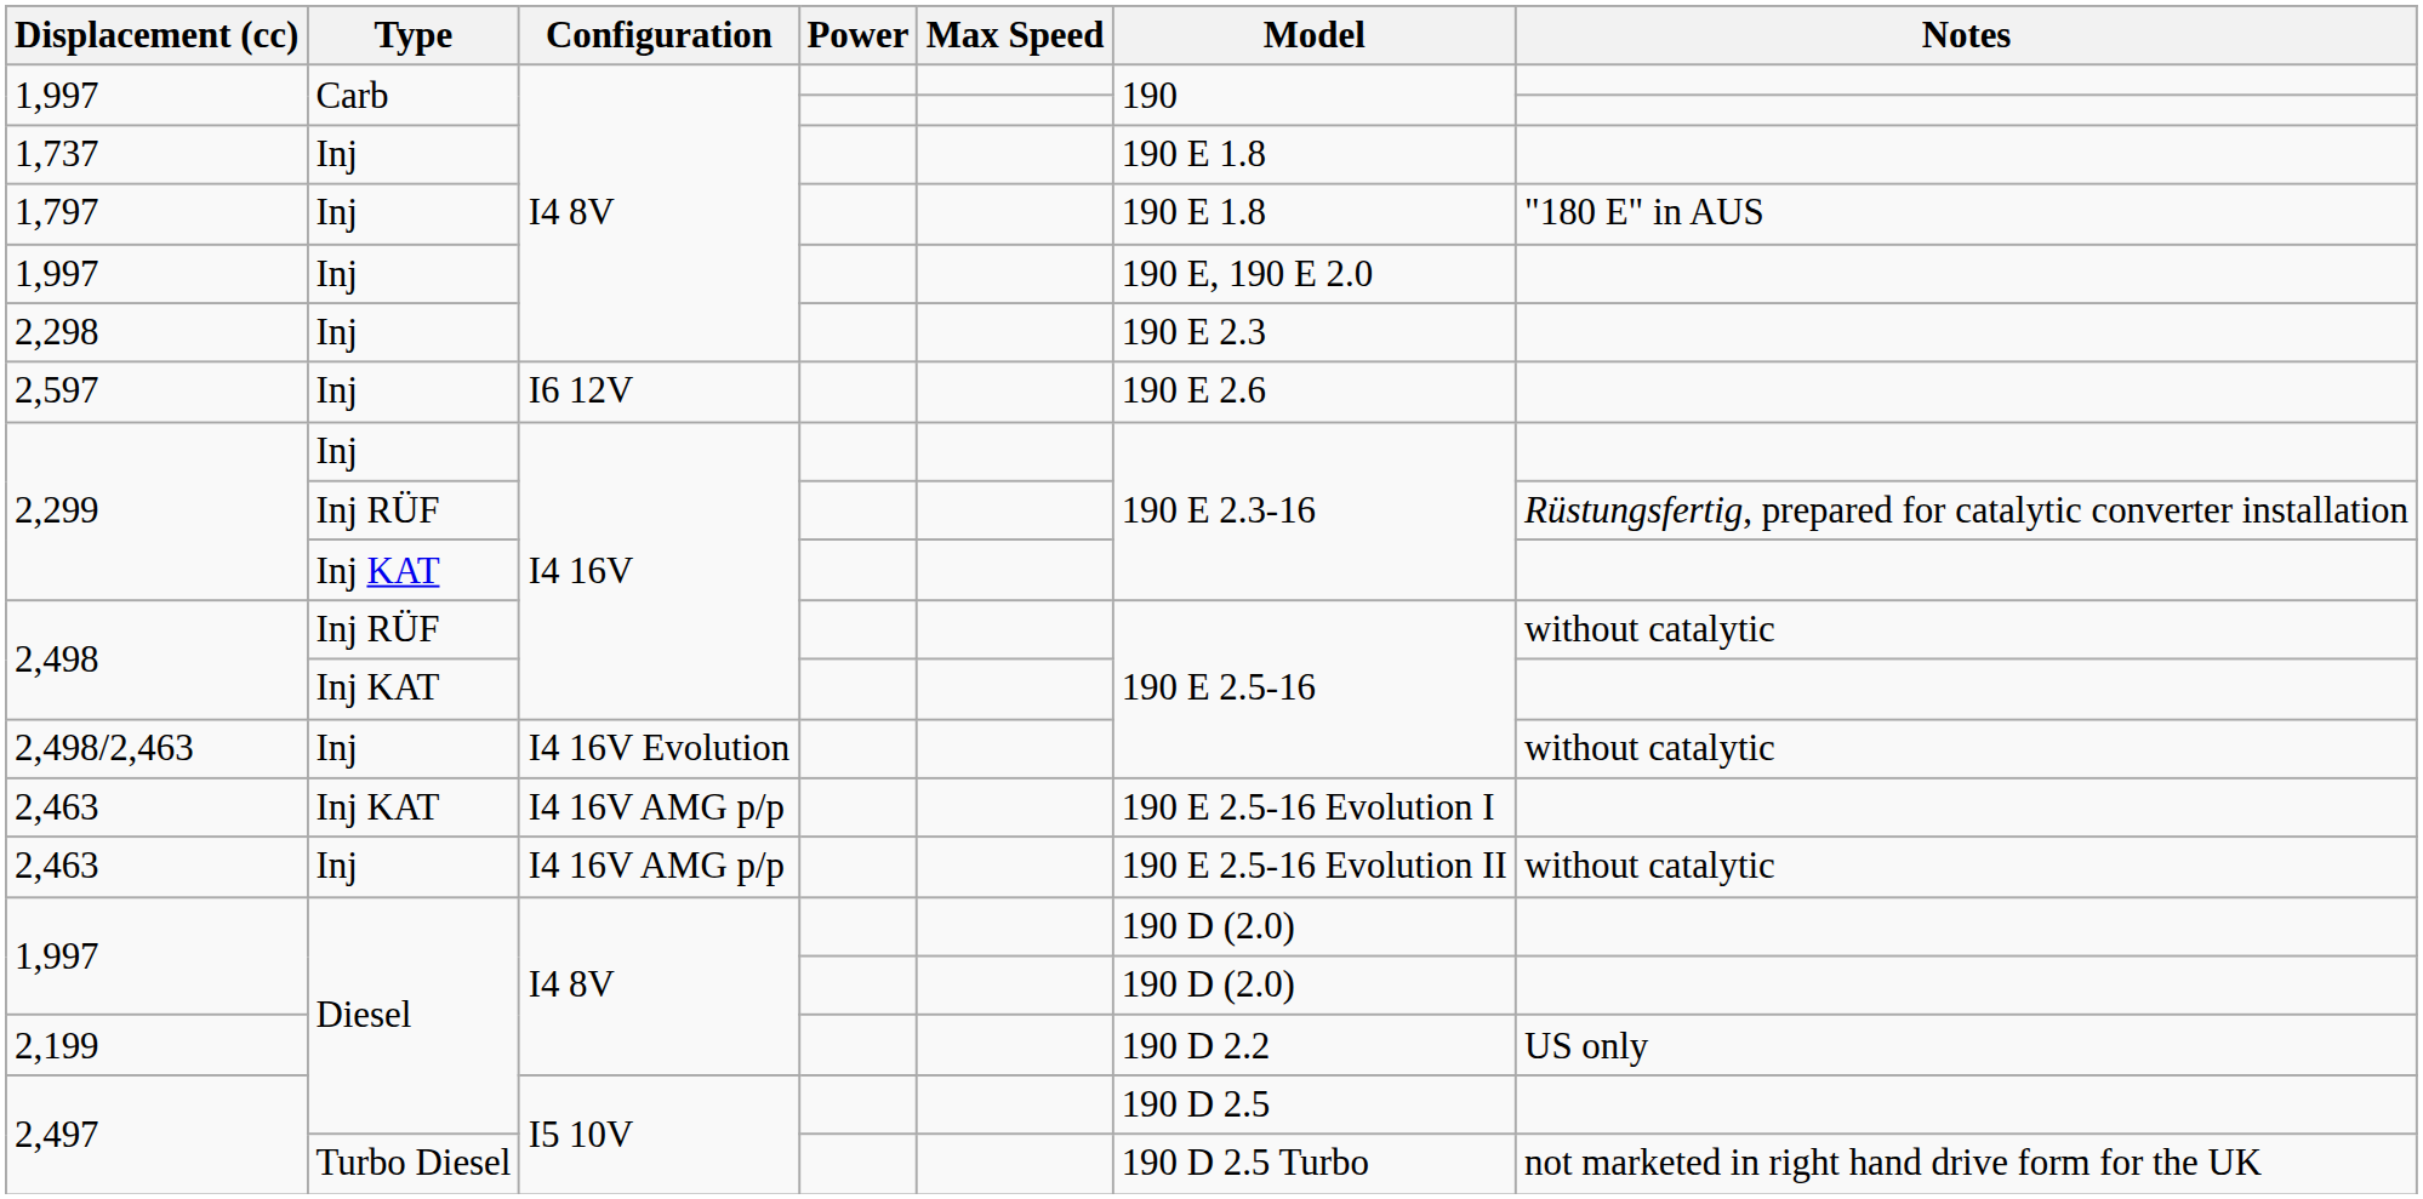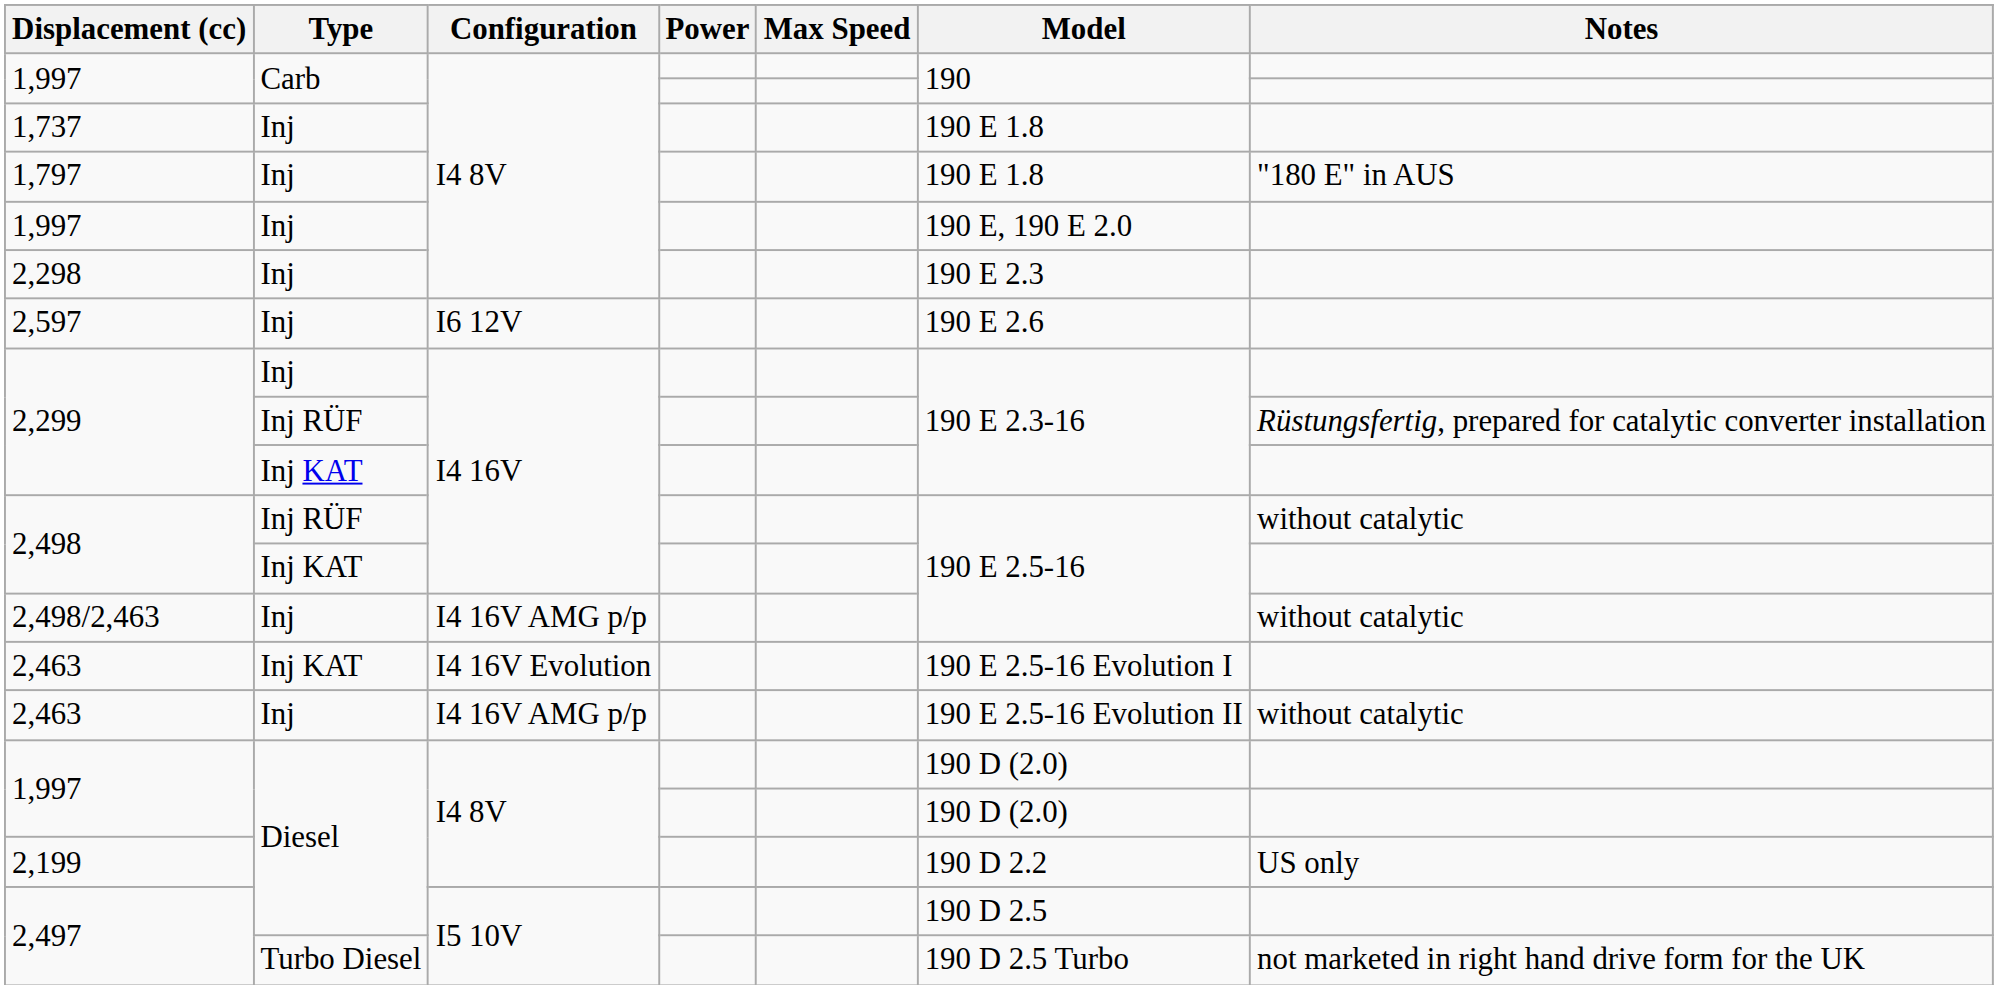 <table class="wikitable">
 <tr>
 <th>Displacement (cc)</th>
 <th>Type</th>
 <th>Configuration</th>
 <th>Power</th>
 <th>Max Speed</th>
 <th>Model</th>
 <th>Notes</th>
 </tr>
 <tr>
 <td rowspan = "2">1,997</td>
 <td rowspan = "2">Carb</td>
 <td rowspan = "6">I4 8V</td>
 <td></td>
 <td></td>
 <td rowspan = "2">190</td>
 <td></td>
 </tr>
 <tr>
 <td></td>
 <td></td>
 <td></td>
 </tr>
 <tr>
 <td>1,737</td>
 <td>Inj</td>
 <td></td>
 <td></td>
 <td>190 E 1.8</td>
 <td></td>
 </tr>
 <tr>
 <td>1,797</td>
 <td>Inj</td>
 <td></td>
 <td></td>
 <td>190 E 1.8</td>
 <td>"180 E" in AUS</td>
 </tr>
 <tr>
 <td>1,997</td>
 <td>Inj</td>
 <td></td>
 <td></td>
 <td>190 E, 190 E 2.0</td>
 <td></td>
 </tr>
 <tr>
 <td>2,298</td>
 <td>Inj</td>
 <td></td>
 <td></td>
 <td>190 E 2.3</td>
 <td></td>
 </tr>
 <tr>
 <td>2,597</td>
 <td>Inj</td>
 <td>I6 12V</td>
 <td></td>
 <td></td>
 <td>190 E 2.6</td>
 <td></td>
 </tr>
 <tr>
 <td rowspan = "3">2,299</td>
 <td>Inj</td>
 <td rowspan = "5">I4 16V</td>
 <td></td>
 <td></td>
 <td rowspan = "3">190 E 2.3-16</td>
 <td></td>
 </tr>
 <tr>
 <td>Inj RÜF</td>
 <td></td>
 <td></td>
 <td><em>Rüstungsfertig</em>, prepared for catalytic converter installation</td>
 </tr>
 <tr>
 <td>Inj <a href='#'>KAT</a></td>
 <td></td>
 <td></td>
 <td></td>
 </tr>
 <tr>
 <td rowspan = "2">2,498</td>
 <td>Inj RÜF</td>
 <td></td>
 <td></td>
 <td rowspan = "3">190 E 2.5-16</td>
 <td>without catalytic</td>
 </tr>
 <tr>
 <td>Inj KAT</td>
 <td></td>
 <td></td>
 <td></td>
 </tr>
 <tr>
 <td>2,498/2,463</td>
 <td>Inj</td>
-<td>I4 16V Evolution</td>
+<td>I4 16V AMG p/p</td>
 <td></td>
 <td></td>
 <td>without catalytic</td>
 </tr>
 <tr>
 <td>2,463</td>
 <td>Inj KAT</td>
-<td>I4 16V AMG p/p</td>
+<td>I4 16V Evolution</td>
 <td></td>
 <td></td>
 <td>190 E 2.5-16 Evolution I</td>
 <td></td>
 </tr>
 <tr>
 <td>2,463</td>
 <td>Inj</td>
 <td>I4 16V AMG p/p</td>
 <td></td>
 <td></td>
 <td>190 E 2.5-16 Evolution II</td>
 <td>without catalytic</td>
 </tr>
 <tr>
 <td rowspan = "2">1,997</td>
 <td rowspan = "4">Diesel</td>
 <td rowspan = "3">I4 8V</td>
 <td></td>
 <td></td>
 <td>190 D (2.0)</td>
 <td></td>
 </tr>
 <tr>
 <td></td>
 <td></td>
 <td>190 D (2.0)</td>
 <td></td>
 </tr>
 <tr>
 <td>2,199</td>
 <td></td>
 <td></td>
 <td>190 D 2.2</td>
 <td>US only</td>
 </tr>
 <tr>
 <td rowspan = "2">2,497</td>
 <td rowspan = "2">I5 10V</td>
 <td></td>
 <td></td>
 <td>190 D 2.5</td>
 <td></td>
 </tr>
 <tr>
 <td>Turbo Diesel</td>
 <td></td>
 <td></td>
 <td>190 D 2.5 Turbo</td>
 <td>not marketed in right hand drive form for the UK</td>
 </tr>
 </table>
